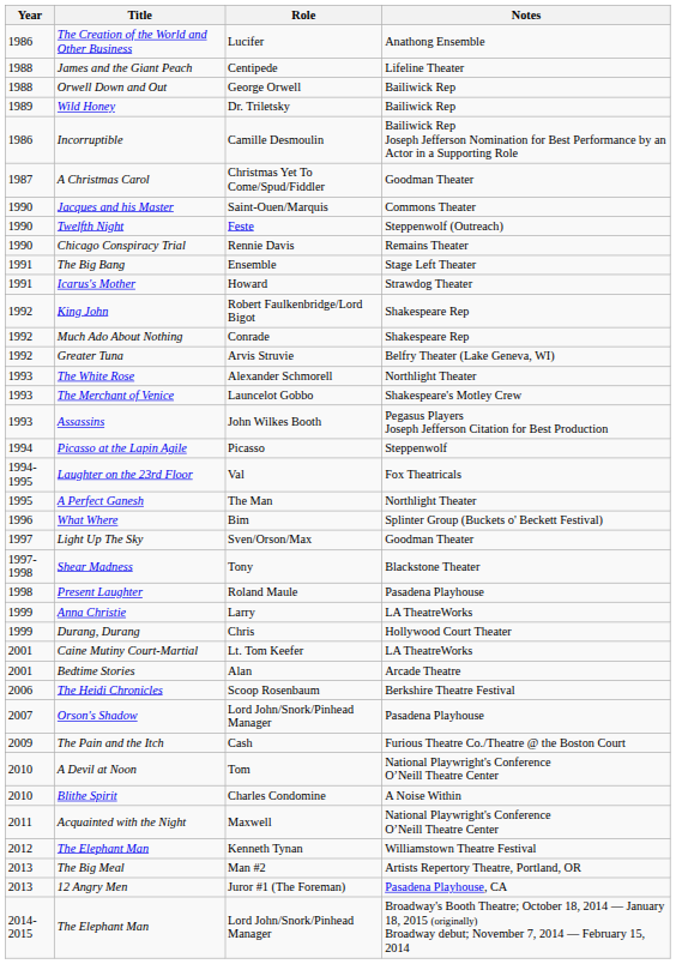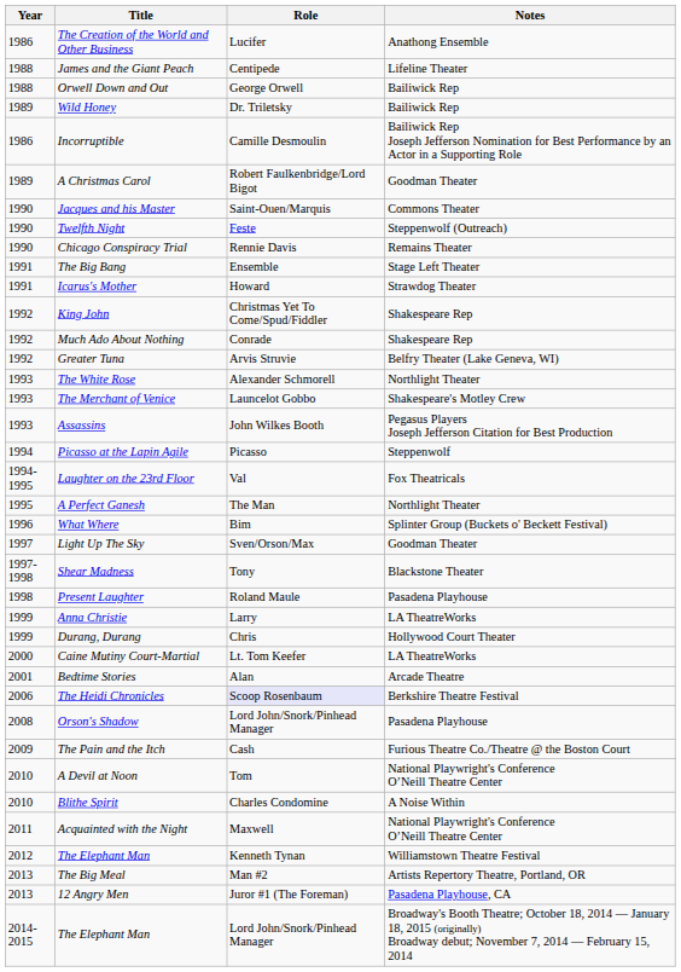 <table class="wikitable sortable">
 <tr>
 <th>Year</th>
 <th>Title</th>
 <th>Role</th>
 <th class="unsortable">Notes</th>
 </tr>
 <tr>
 <td>1986</td>
 <td><em><a href='#'>The Creation of the World and Other Business</a></em></td>
 <td>Lucifer</td>
 <td>Anathong Ensemble</td>
 </tr>
 <tr>
 <td>1988</td>
 <td><em>James and the Giant Peach</em></td>
 <td>Centipede</td>
 <td>Lifeline Theater</td>
 </tr>
 <tr>
 <td>1988</td>
 <td><em>Orwell Down and Out</em></td>
 <td>George Orwell</td>
 <td>Bailiwick Rep</td>
 </tr>
 <tr>
 <td>1989</td>
 <td><em><a href='#'>Wild Honey</a></em></td>
 <td>Dr. Triletsky</td>
 <td>Bailiwick Rep</td>
 </tr>
 <tr>
 <td>1986</td>
 <td><em>Incorruptible</em></td>
 <td>Camille Desmoulin</td>
 <td>Bailiwick Rep<br>Joseph Jefferson Nomination for Best Performance by an Actor in a Supporting Role</td>
 </tr>
 <tr>
-<td>1987</td>
+<td>1989</td>
 <td><em>A Christmas Carol</em></td>
-<td>Christmas Yet To Come/Spud/Fiddler</td>
+<td>Robert Faulkenbridge/Lord Bigot</td>
 <td>Goodman Theater</td>
 </tr>
 <tr>
 <td>1990</td>
 <td><em><a href='#'>Jacques and his Master</a></em></td>
 <td>Saint-Ouen/Marquis</td>
 <td>Commons Theater</td>
 </tr>
 <tr>
 <td>1990</td>
 <td><em><a href='#'>Twelfth Night</a></em></td>
 <td><a href='#'>Feste</a></td>
 <td>Steppenwolf (Outreach)</td>
 </tr>
 <tr>
 <td>1990</td>
 <td><em>Chicago Conspiracy Trial</em></td>
 <td>Rennie Davis</td>
 <td>Remains Theater</td>
 </tr>
 <tr>
 <td>1991</td>
 <td><em>The Big Bang</em></td>
 <td>Ensemble</td>
 <td>Stage Left Theater</td>
 </tr>
 <tr>
 <td>1991</td>
 <td><em><a href='#'>Icarus's Mother</a></em></td>
 <td>Howard</td>
 <td>Strawdog Theater</td>
 </tr>
 <tr>
 <td>1992</td>
 <td><em><a href='#'>King John</a></em></td>
-<td>Robert Faulkenbridge/Lord Bigot</td>
+<td>Christmas Yet To Come/Spud/Fiddler</td>
 <td>Shakespeare Rep</td>
 </tr>
 <tr>
 <td>1992</td>
 <td><em>Much Ado About Nothing</em></td>
 <td>Conrade</td>
 <td>Shakespeare Rep</td>
 </tr>
 <tr>
 <td>1992</td>
 <td><em>Greater Tuna</em></td>
 <td>Arvis Struvie</td>
 <td>Belfry Theater (Lake Geneva, WI)</td>
 </tr>
 <tr>
 <td>1993</td>
 <td><em><a href='#'>The White Rose</a></em></td>
 <td>Alexander Schmorell</td>
 <td>Northlight Theater</td>
 </tr>
 <tr>
 <td>1993</td>
 <td><em><a href='#'>The Merchant of Venice</a></em></td>
 <td>Launcelot Gobbo</td>
 <td>Shakespeare's Motley Crew</td>
 </tr>
 <tr>
 <td>1993</td>
 <td><em><a href='#'>Assassins</a></em></td>
 <td>John Wilkes Booth</td>
 <td>Pegasus Players<br>Joseph Jefferson Citation for Best Production</td>
 </tr>
 <tr>
 <td>1994</td>
 <td><em><a href='#'>Picasso at the Lapin Agile</a></em></td>
 <td>Picasso</td>
 <td>Steppenwolf</td>
 </tr>
 <tr>
 <td>1994-1995</td>
 <td><em><a href='#'>Laughter on the 23rd Floor</a></em></td>
 <td>Val</td>
 <td>Fox Theatricals</td>
 </tr>
 <tr>
 <td>1995</td>
 <td><em><a href='#'>A Perfect Ganesh</a></em></td>
 <td>The Man</td>
 <td>Northlight Theater</td>
 </tr>
 <tr>
 <td>1996</td>
 <td><em><a href='#'>What Where</a></em></td>
 <td>Bim</td>
 <td>Splinter Group (Buckets o' Beckett Festival)</td>
 </tr>
 <tr>
 <td>1997</td>
 <td><em>Light Up The Sky</em></td>
 <td>Sven/Orson/Max</td>
 <td>Goodman Theater</td>
 </tr>
 <tr>
 <td>1997-1998</td>
 <td><em><a href='#'>Shear Madness</a></em></td>
 <td>Tony</td>
 <td>Blackstone Theater</td>
 </tr>
 <tr>
 <td>1998</td>
 <td><em><a href='#'>Present Laughter</a></em></td>
 <td>Roland Maule</td>
 <td>Pasadena Playhouse</td>
 </tr>
 <tr>
 <td>1999</td>
 <td><em><a href='#'>Anna Christie</a></em></td>
 <td>Larry</td>
 <td>LA TheatreWorks</td>
 </tr>
 <tr>
 <td>1999</td>
 <td><em>Durang, Durang</em></td>
 <td>Chris</td>
 <td>Hollywood Court Theater</td>
 </tr>
 <tr>
-<td>2001</td>
+<td>2000</td>
 <td><em>Caine Mutiny Court-Martial</em></td>
 <td>Lt. Tom Keefer</td>
 <td>LA TheatreWorks</td>
 </tr>
 <tr>
 <td>2001</td>
 <td><em>Bedtime Stories</em></td>
 <td>Alan</td>
 <td>Arcade Theatre</td>
 </tr>
 <tr>
 <td>2006</td>
 <td><em><a href='#'>The Heidi Chronicles</a></em></td>
-<td>Scoop Rosenbaum</td>
+<td style="background: lavender;">Scoop Rosenbaum</td>
 <td>Berkshire Theatre Festival</td>
 </tr>
 <tr>
-<td>2007</td>
+<td>2008</td>
 <td><em><a href='#'>Orson's Shadow</a></em></td>
 <td>Lord John/Snork/Pinhead Manager</td>
 <td>Pasadena Playhouse</td>
 </tr>
 <tr>
 <td>2009</td>
 <td><em>The Pain and the Itch</em></td>
 <td>Cash</td>
 <td>Furious Theatre Co./Theatre @ the Boston Court</td>
 </tr>
 <tr>
 <td>2010</td>
 <td><em>A Devil at Noon</em></td>
 <td>Tom</td>
 <td>National Playwright's Conference<br>O’Neill Theatre Center</td>
 </tr>
 <tr>
 <td>2010</td>
 <td><em><a href='#'>Blithe Spirit</a></em></td>
 <td>Charles Condomine</td>
 <td>A Noise Within</td>
 </tr>
 <tr>
 <td>2011</td>
 <td><em>Acquainted with the Night</em></td>
 <td>Maxwell</td>
 <td>National Playwright's Conference<br>O’Neill Theatre Center</td>
 </tr>
 <tr>
 <td>2012</td>
 <td><em><a href='#'>The Elephant Man</a></em></td>
 <td>Kenneth Tynan</td>
 <td>Williamstown Theatre Festival</td>
 </tr>
 <tr>
 <td>2013</td>
 <td><em>The Big Meal</em></td>
 <td>Man #2</td>
 <td>Artists Repertory Theatre, Portland, OR</td>
 </tr>
 <tr>
 <td>2013</td>
 <td><em>12 Angry Men</em></td>
 <td>Juror #1 (The Foreman)</td>
 <td><a href='#'>Pasadena Playhouse</a>, CA</td>
 </tr>
 <tr>
 <td>2014-2015</td>
 <td><em>The Elephant Man</em></td>
 <td>Lord John/Snork/Pinhead Manager</td>
 <td>Broadway's Booth Theatre; October 18, 2014 — January 18, 2015 <small>(originally)</small><br>Broadway debut; November 7, 2014 — February 15, 2014</td>
 </tr>
 </table>
